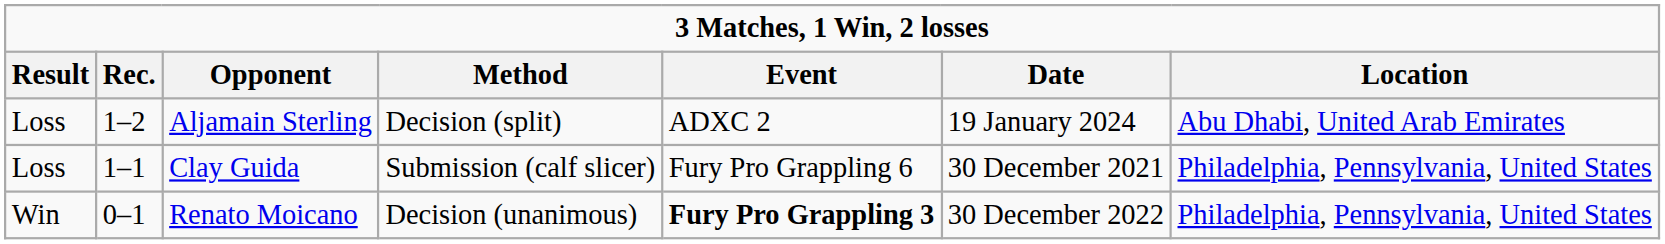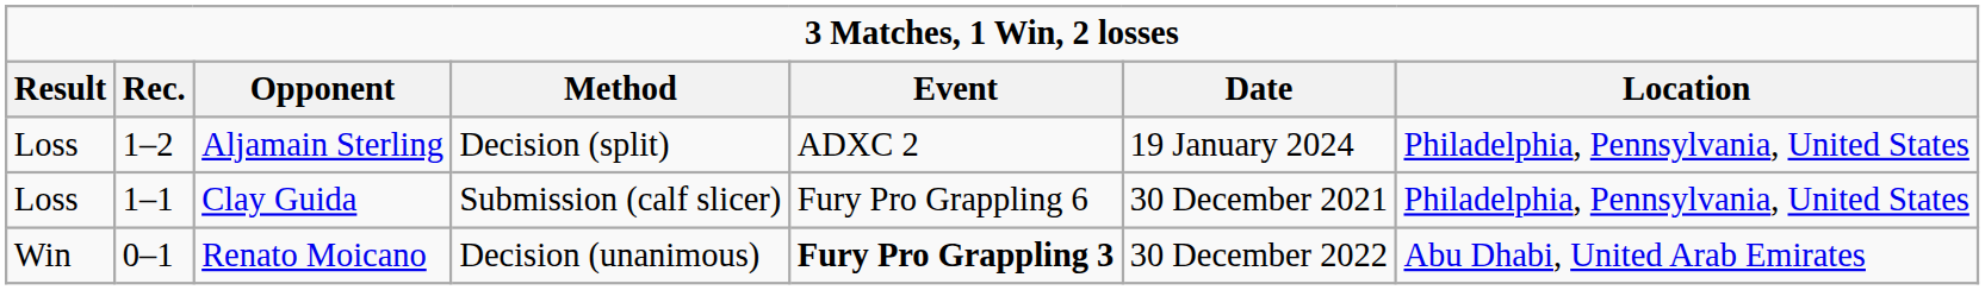 <table class="wikitable sortable" style="font-size:80%; text-align:left;">
 <tr>
 <td colspan=8 style="text-align:center;"><strong>3 Matches, 1 Win, 2 losses</strong></td>
 </tr>
 <tr>
 <th>Result</th>
 <th>Rec.</th>
 <th>Opponent</th>
 <th>Method</th>
 <th>Event</th>
 <th>Date</th>
 <th>Location</th>
 </tr>
 <tr>
 <td>Loss</td>
 <td>1–2</td>
 <td> <a href='#'>Aljamain Sterling</a></td>
 <td>Decision (split)</td>
 <td>ADXC 2</td>
 <td>19 January 2024</td>
-<td><a href='#'>Abu Dhabi</a>, <a href='#'>United Arab Emirates</a></td>
+<td><a href='#'>Philadelphia</a>, <a href='#'>Pennsylvania</a>, <a href='#'>United States</a></td>
 </tr>
 <tr>
 <td>Loss</td>
 <td>1–1</td>
 <td> <a href='#'>Clay Guida</a></td>
 <td>Submission (calf slicer)</td>
 <td>Fury Pro Grappling 6</td>
 <td>30 December 2021</td>
 <td><a href='#'>Philadelphia</a>, <a href='#'>Pennsylvania</a>, <a href='#'>United States</a></td>
 </tr>
 <tr>
 <td>Win</td>
 <td>0–1</td>
 <td> <a href='#'>Renato Moicano</a></td>
 <td>Decision (unanimous)</td>
 <td><strong>Fury Pro Grappling 3</strong></td>
 <td>30 December 2022</td>
-<td><a href='#'>Philadelphia</a>, <a href='#'>Pennsylvania</a>, <a href='#'>United States</a></td>
+<td><a href='#'>Abu Dhabi</a>, <a href='#'>United Arab Emirates</a></td>
 </tr>
 </table>
